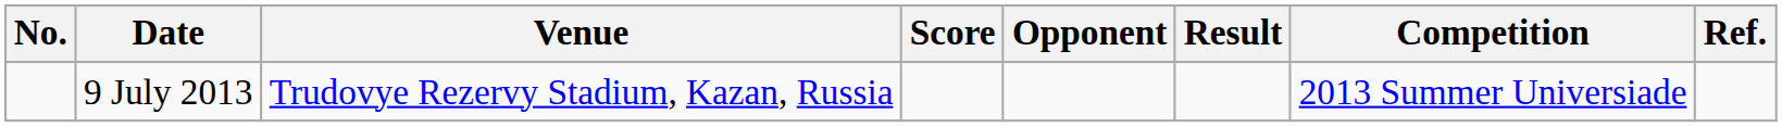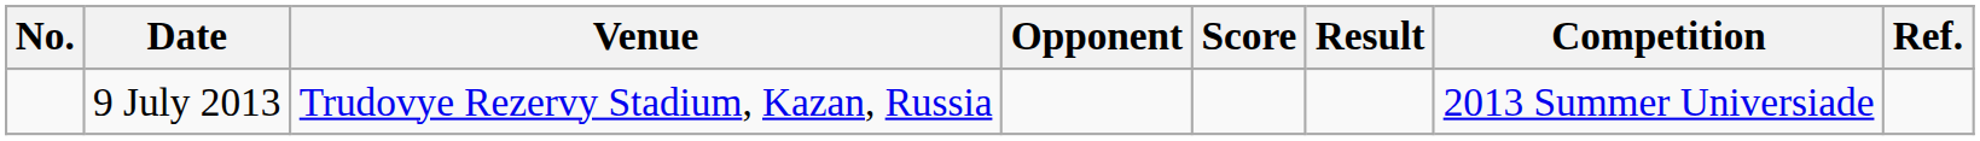 <table class="wikitable">
 <tr>
 <th>No.</th>
 <th>Date</th>
 <th>Venue</th>
+<th>Opponent</th>
 <th>Score</th>
-<th>Opponent</th>
 <th>Result</th>
 <th>Competition</th>
 <th>Ref.</th>
 </tr>
 <tr>
 <td></td>
 <td>9 July 2013</td>
 <td><a href='#'>Trudovye Rezervy Stadium</a>, <a href='#'>Kazan</a>, <a href='#'>Russia</a></td>
 <td></td>
 <td></td>
 <td></td>
 <td><a href='#'>2013 Summer Universiade</a></td>
 <td></td>
 </tr>
 </table>
